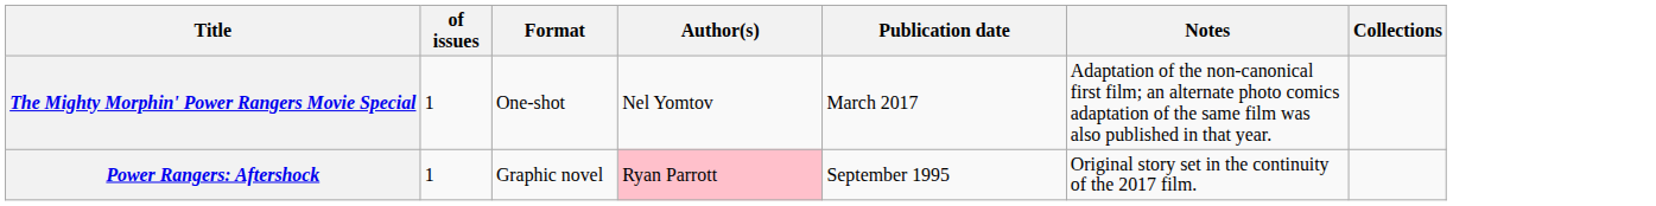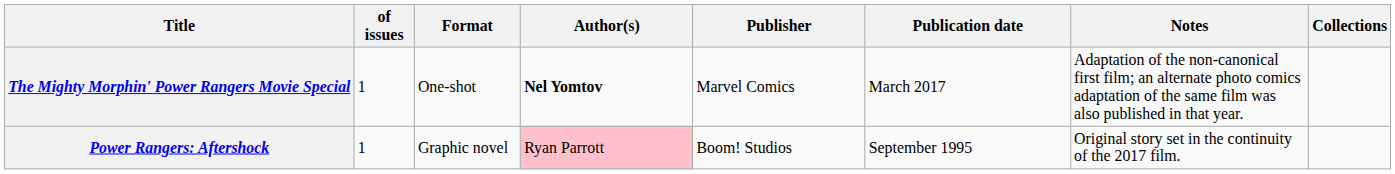 <table class="wikitable">
 <tr>
 <th>Title</th>
 <th style="width:40pt"> of issues</th>
 <th style="width:75pt">Format</th>
 <th style="width:125pt">Author(s)</th>
+<th style="width:125pt">Publisher</th>
 <th style="width:150pt">Publication date</th>
 <th style="width:175pt">Notes</th>
 <th>Collections</th>
 </tr>
 <tr>
 <th><em><a href='#'>The Mighty Morphin' Power Rangers Movie Special</a></em></th>
 <td>1</td>
 <td>One-shot</td>
-<td>Nel Yomtov</td>
+<td><strong>Nel Yomtov</strong></td>
+<td>Marvel Comics</td>
 <td>March 2017</td>
 <td>Adaptation of the non-canonical first film; an alternate photo comics adaptation of the same film was also published in that year.</td>
 <td></td>
 </tr>
 <tr>
 <th><em><a href='#'>Power Rangers: Aftershock</a></em></th>
 <td>1</td>
 <td>Graphic novel</td>
 <td style="background: pink;">Ryan Parrott</td>
+<td>Boom! Studios</td>
 <td>September 1995</td>
 <td>Original story set in the continuity of the 2017 film.</td>
 <td></td>
 </tr>
 </table>
